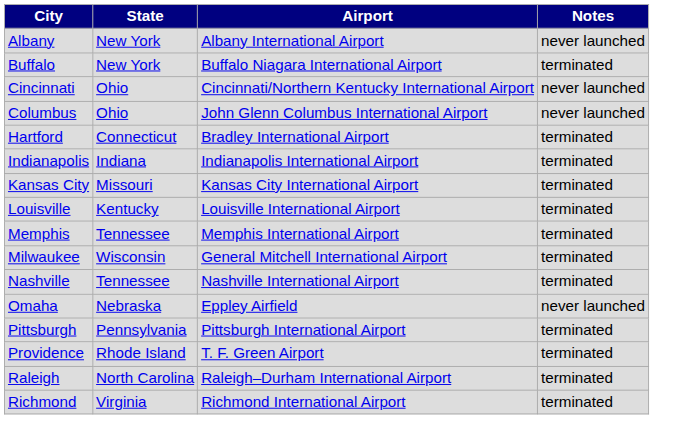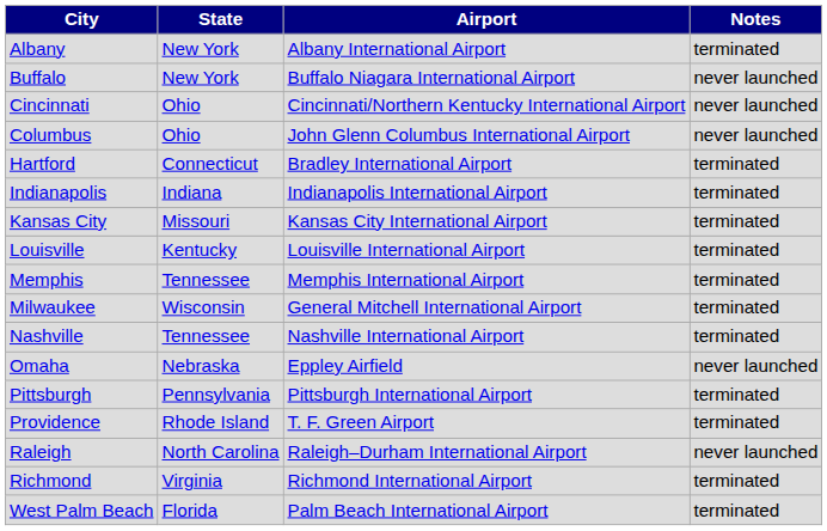 <table class="wikitable sortable toccolours">
 <tr>
 <th style="background:navy; color:white;">City</th>
 <th style="background:navy; color:white;">State</th>
 <th style="background:navy; color:white;">Airport</th>
 <th style="background:navy; color:white;">Notes</th>
 </tr>
 <tr>
 <td style="background:#DDDDDD"><a href='#'>Albany</a></td>
 <td style="background:#DDDDDD"><a href='#'>New York</a></td>
 <td style="background:#DDDDDD"><a href='#'>Albany International Airport</a></td>
-<td style="background:#DDDDDD">never launched</td>
+<td style="background:#DDDDDD">terminated</td>
 </tr>
 <tr>
 <td style="background:#DDDDDD"><a href='#'>Buffalo</a></td>
 <td style="background:#DDDDDD"><a href='#'>New York</a></td>
 <td style="background:#DDDDDD"><a href='#'>Buffalo Niagara International Airport</a></td>
-<td style="background:#DDDDDD">terminated</td>
+<td style="background:#DDDDDD">never launched</td>
 </tr>
 <tr>
 <td style="background:#DDDDDD"><a href='#'>Cincinnati</a></td>
 <td style="background:#DDDDDD"><a href='#'>Ohio</a></td>
 <td style="background:#DDDDDD"><a href='#'>Cincinnati/Northern Kentucky International Airport</a></td>
 <td style="background:#DDDDDD">never launched</td>
 </tr>
 <tr>
 <td style="background:#DDDDDD"><a href='#'>Columbus</a></td>
 <td style="background:#DDDDDD"><a href='#'>Ohio</a></td>
 <td style="background:#DDDDDD"><a href='#'>John Glenn Columbus International Airport</a></td>
 <td style="background:#DDDDDD">never launched</td>
 </tr>
 <tr>
 <td style="background:#DDDDDD"><a href='#'>Hartford</a></td>
 <td style="background:#DDDDDD"><a href='#'>Connecticut</a></td>
 <td style="background:#DDDDDD"><a href='#'>Bradley International Airport</a></td>
 <td style="background:#DDDDDD">terminated</td>
 </tr>
 <tr>
 <td style="background:#DDDDDD"><a href='#'>Indianapolis</a></td>
 <td style="background:#DDDDDD"><a href='#'>Indiana</a></td>
 <td style="background:#DDDDDD"><a href='#'>Indianapolis International Airport</a></td>
 <td style="background:#DDDDDD">terminated</td>
 </tr>
 <tr>
 <td style="background:#DDDDDD"><a href='#'>Kansas City</a></td>
 <td style="background:#DDDDDD"><a href='#'>Missouri</a></td>
 <td style="background:#DDDDDD"><a href='#'>Kansas City International Airport</a></td>
 <td style="background:#DDDDDD">terminated</td>
 </tr>
 <tr>
 <td style="background:#DDDDDD"><a href='#'>Louisville</a></td>
 <td style="background:#DDDDDD"><a href='#'>Kentucky</a></td>
 <td style="background:#DDDDDD"><a href='#'>Louisville International Airport</a></td>
 <td style="background:#DDDDDD">terminated</td>
 </tr>
 <tr>
 <td style="background:#DDDDDD"><a href='#'>Memphis</a></td>
 <td style="background:#DDDDDD"><a href='#'>Tennessee</a></td>
 <td style="background:#DDDDDD"><a href='#'>Memphis International Airport</a></td>
 <td style="background:#DDDDDD">terminated</td>
 </tr>
 <tr>
 <td style="background:#DDDDDD"><a href='#'>Milwaukee</a></td>
 <td style="background:#DDDDDD"><a href='#'>Wisconsin</a></td>
 <td style="background:#DDDDDD"><a href='#'>General Mitchell International Airport</a></td>
 <td style="background:#DDDDDD">terminated</td>
 </tr>
 <tr>
 <td style="background:#DDDDDD"><a href='#'>Nashville</a></td>
 <td style="background:#DDDDDD"><a href='#'>Tennessee</a></td>
 <td style="background:#DDDDDD"><a href='#'>Nashville International Airport</a></td>
 <td style="background:#DDDDDD">terminated</td>
 </tr>
 <tr>
 <td style="background:#DDDDDD"><a href='#'>Omaha</a></td>
 <td style="background:#DDDDDD"><a href='#'>Nebraska</a></td>
 <td style="background:#DDDDDD"><a href='#'>Eppley Airfield</a></td>
 <td style="background:#DDDDDD">never launched</td>
 </tr>
 <tr>
 <td style="background:#DDDDDD"><a href='#'>Pittsburgh</a></td>
 <td style="background:#DDDDDD"><a href='#'>Pennsylvania</a></td>
 <td style="background:#DDDDDD"><a href='#'>Pittsburgh International Airport</a></td>
 <td style="background:#DDDDDD">terminated</td>
 </tr>
 <tr>
 <td style="background:#DDDDDD"><a href='#'>Providence</a></td>
 <td style="background:#DDDDDD"><a href='#'>Rhode Island</a></td>
 <td style="background:#DDDDDD"><a href='#'>T. F. Green Airport</a></td>
 <td style="background:#DDDDDD">terminated</td>
 </tr>
 <tr>
 <td style="background:#DDDDDD"><a href='#'>Raleigh</a></td>
 <td style="background:#DDDDDD"><a href='#'>North Carolina</a></td>
 <td style="background:#DDDDDD"><a href='#'>Raleigh–Durham International Airport</a></td>
-<td style="background:#DDDDDD">terminated</td>
+<td style="background:#DDDDDD">never launched</td>
 </tr>
 <tr>
 <td style="background:#DDDDDD"><a href='#'>Richmond</a></td>
 <td style="background:#DDDDDD"><a href='#'>Virginia</a></td>
 <td style="background:#DDDDDD"><a href='#'>Richmond International Airport</a></td>
 <td style="background:#DDDDDD">terminated</td>
 </tr>
+<tr>
+<td style="background:#DDDDDD"><a href='#'>West Palm Beach</a></td>
+<td style="background:#DDDDDD"><a href='#'>Florida</a></td>
+<td style="background:#DDDDDD"><a href='#'>Palm Beach International Airport</a></td>
+<td style="background:#DDDDDD">terminated</td>
+</tr>
 </table>
